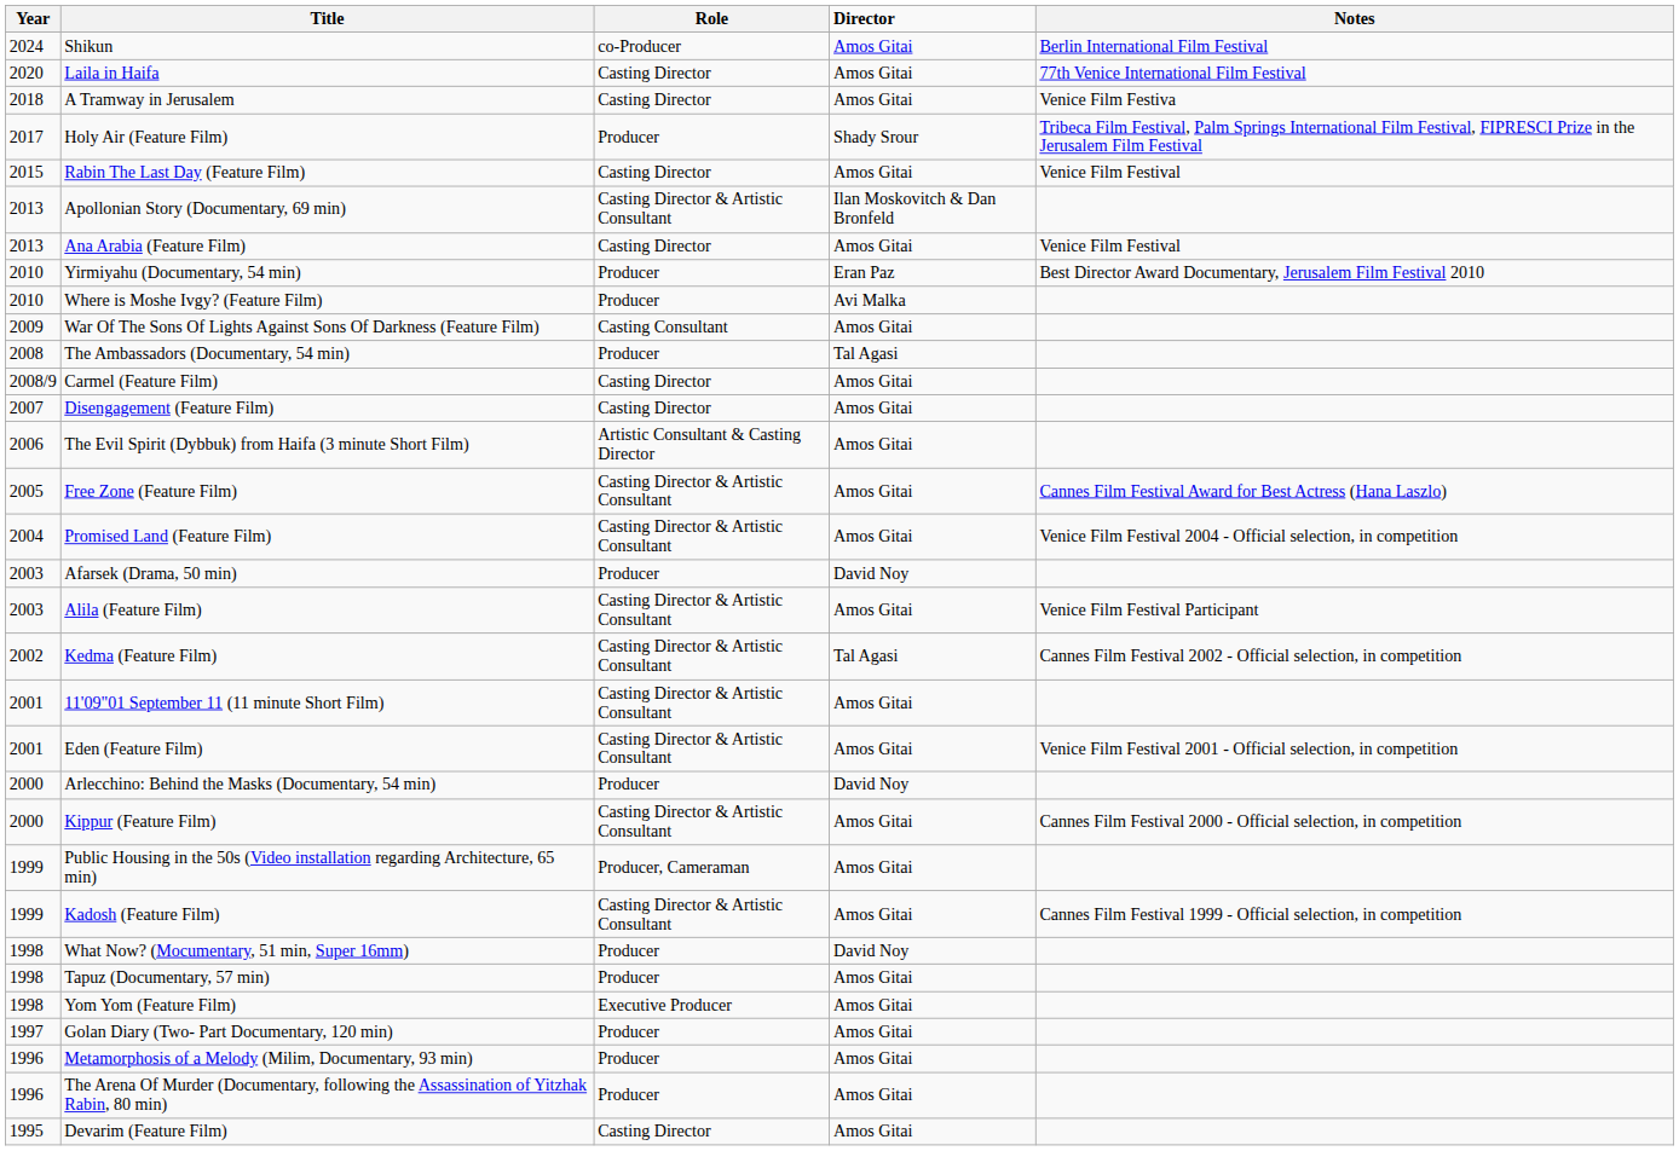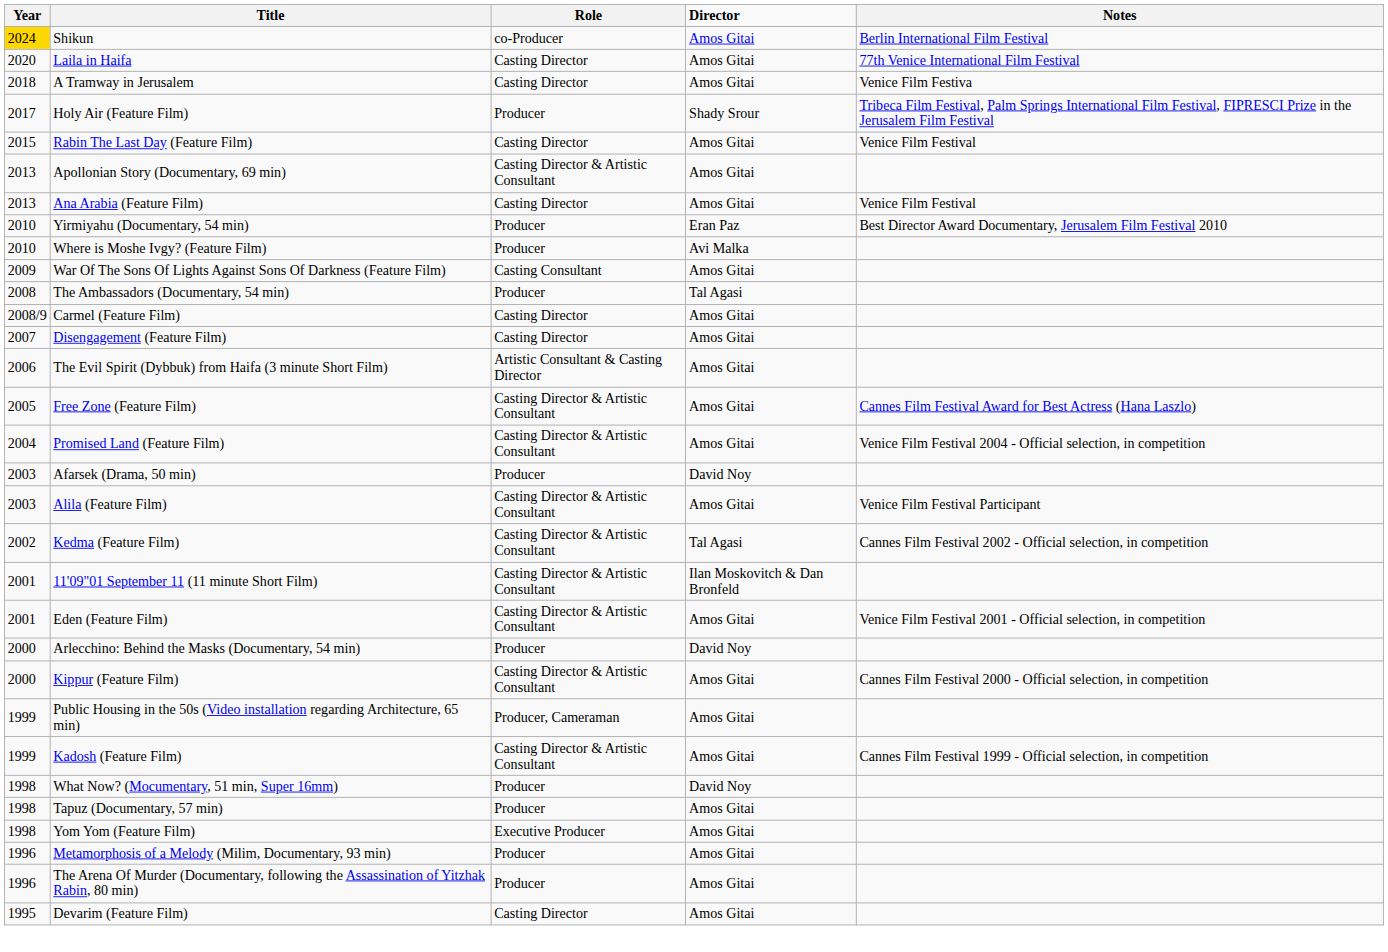 <table class="wikitable sortable">
 <tr>
 <th>Year</th>
 <th>Title</th>
 <th>Role</th>
 <td><strong>Director</strong></td>
 <th class="unsortable">Notes</th>
 </tr>
 <tr>
-<td>2024</td>
+<td style="background: gold;">2024</td>
 <td>Shikun</td>
 <td>co-Producer</td>
 <td><a href='#'>Amos Gitai</a></td>
 <td><a href='#'>Berlin International Film Festival</a></td>
 </tr>
 <tr>
 <td>2020</td>
 <td><a href='#'>Laila in Haifa</a></td>
 <td>Casting Director</td>
 <td>Amos Gitai</td>
 <td><a href='#'>77th Venice International Film Festival</a></td>
 </tr>
 <tr>
 <td>2018</td>
 <td>A Tramway in Jerusalem</td>
 <td>Casting Director</td>
 <td>Amos Gitai</td>
 <td>Venice Film Festiva</td>
 </tr>
 <tr>
 <td>2017</td>
 <td>Holy Air (Feature Film)</td>
 <td>Producer</td>
 <td>Shady Srour</td>
 <td><a href='#'>Tribeca Film Festival</a>, <a href='#'>Palm Springs International Film Festival</a>, <a href='#'>FIPRESCI Prize</a> in the <a href='#'>Jerusalem Film Festival</a></td>
 </tr>
 <tr>
 <td>2015</td>
 <td><a href='#'>Rabin The Last Day</a> (Feature Film)</td>
 <td>Casting Director</td>
 <td>Amos Gitai</td>
 <td>Venice Film Festival</td>
 </tr>
 <tr>
 <td>2013</td>
 <td>Apollonian Story (Documentary, 69 min)</td>
 <td>Casting Director & Artistic Consultant</td>
-<td>Ilan Moskovitch & Dan Bronfeld</td>
+<td>Amos Gitai</td>
 <td></td>
 </tr>
 <tr>
 <td>2013</td>
 <td><a href='#'>Ana Arabia</a> (Feature Film)</td>
 <td>Casting Director</td>
 <td>Amos Gitai</td>
 <td>Venice Film Festival</td>
 </tr>
 <tr>
 <td>2010</td>
 <td>Yirmiyahu (Documentary, 54 min)</td>
 <td>Producer</td>
 <td>Eran Paz</td>
 <td>Best Director Award Documentary, <a href='#'>Jerusalem Film Festival</a> 2010</td>
 </tr>
 <tr>
 <td>2010</td>
 <td>Where is Moshe Ivgy? (Feature Film)</td>
 <td>Producer</td>
 <td>Avi Malka</td>
 <td></td>
 </tr>
 <tr>
 <td>2009</td>
 <td>War Of The Sons Of Lights Against Sons Of Darkness (Feature Film)</td>
 <td>Casting Consultant</td>
 <td>Amos Gitai</td>
 <td></td>
 </tr>
 <tr>
 <td>2008</td>
 <td>The Ambassadors (Documentary, 54 min)</td>
 <td>Producer</td>
 <td>Tal Agasi</td>
 <td></td>
 </tr>
 <tr>
 <td>2008/9</td>
 <td>Carmel (Feature Film)</td>
 <td>Casting Director</td>
 <td>Amos Gitai</td>
 <td></td>
 </tr>
 <tr>
 <td>2007</td>
 <td><a href='#'>Disengagement</a> (Feature Film)</td>
 <td>Casting Director</td>
 <td>Amos Gitai</td>
 <td></td>
 </tr>
 <tr>
 <td>2006</td>
 <td>The Evil Spirit (Dybbuk) from Haifa (3 minute Short Film)</td>
 <td>Artistic Consultant & Casting Director</td>
 <td>Amos Gitai</td>
 <td></td>
 </tr>
 <tr>
 <td>2005</td>
 <td><a href='#'>Free Zone</a> (Feature Film)</td>
 <td>Casting Director & Artistic Consultant</td>
 <td>Amos Gitai</td>
 <td><a href='#'>Cannes Film Festival Award for Best Actress</a> (<a href='#'>Hana Laszlo</a>)</td>
 </tr>
 <tr>
 <td>2004</td>
 <td><a href='#'>Promised Land</a> (Feature Film)</td>
 <td>Casting Director & Artistic Consultant</td>
 <td>Amos Gitai</td>
 <td>Venice Film Festival 2004 - Official selection, in competition</td>
 </tr>
 <tr>
 <td>2003</td>
 <td>Afarsek (Drama, 50 min)</td>
 <td>Producer</td>
 <td>David Noy</td>
 <td></td>
 </tr>
 <tr>
 <td>2003</td>
 <td><a href='#'>Alila</a> (Feature Film)</td>
 <td>Casting Director & Artistic Consultant</td>
 <td>Amos Gitai</td>
 <td>Venice Film Festival Participant</td>
 </tr>
 <tr>
 <td>2002</td>
 <td><a href='#'>Kedma</a> (Feature Film)</td>
 <td>Casting Director & Artistic Consultant</td>
 <td>Tal Agasi</td>
 <td>Cannes Film Festival 2002 - Official selection, in competition</td>
 </tr>
 <tr>
 <td>2001</td>
 <td><a href='#'>11'09"01 September 11</a> (11 minute Short Film)</td>
 <td>Casting Director & Artistic Consultant</td>
-<td>Amos Gitai</td>
+<td>Ilan Moskovitch & Dan Bronfeld</td>
 <td></td>
 </tr>
 <tr>
 <td>2001</td>
 <td>Eden (Feature Film)</td>
 <td>Casting Director & Artistic Consultant</td>
 <td>Amos Gitai</td>
 <td>Venice Film Festival  2001 - Official selection, in competition</td>
 </tr>
 <tr>
 <td>2000</td>
 <td>Arlecchino: Behind the Masks (Documentary, 54 min)</td>
 <td>Producer</td>
 <td>David Noy</td>
 <td></td>
 </tr>
 <tr>
 <td>2000</td>
 <td><a href='#'>Kippur</a> (Feature Film)</td>
 <td>Casting Director & Artistic Consultant</td>
 <td>Amos Gitai</td>
 <td>Cannes Film Festival 2000 - Official selection, in competition</td>
 </tr>
 <tr>
 <td>1999</td>
 <td>Public Housing in the 50s (<a href='#'>Video installation</a> regarding Architecture, 65 min)</td>
 <td>Producer, Cameraman</td>
 <td>Amos Gitai</td>
 <td></td>
 </tr>
 <tr>
 <td>1999</td>
 <td><a href='#'>Kadosh</a> (Feature Film)</td>
 <td>Casting Director & Artistic Consultant</td>
 <td>Amos Gitai</td>
 <td>Cannes Film Festival 1999 - Official selection, in competition</td>
 </tr>
 <tr>
 <td>1998</td>
 <td>What Now? (<a href='#'>Mocumentary</a>, 51 min, <a href='#'>Super 16mm</a>)</td>
 <td>Producer</td>
 <td>David Noy</td>
 <td></td>
 </tr>
 <tr>
 <td>1998</td>
 <td>Tapuz (Documentary, 57 min)</td>
 <td>Producer</td>
 <td>Amos Gitai</td>
 <td></td>
 </tr>
 <tr>
 <td>1998</td>
 <td>Yom Yom (Feature Film)</td>
 <td>Executive Producer</td>
 <td>Amos Gitai</td>
 <td></td>
 </tr>
 <tr>
-<td>1997</td>
-<td>Golan Diary (Two- Part Documentary, 120 min)</td>
-<td>Producer</td>
-<td>Amos Gitai</td>
-<td></td>
-</tr>
-<tr>
 <td>1996</td>
 <td><a href='#'>Metamorphosis of a Melody</a>  (Milim, Documentary, 93 min)</td>
 <td>Producer</td>
 <td>Amos Gitai</td>
 <td></td>
 </tr>
 <tr>
 <td>1996</td>
 <td>The Arena Of Murder (Documentary, following the <a href='#'>Assassination of Yitzhak Rabin</a>, 80 min)</td>
 <td>Producer</td>
 <td>Amos Gitai</td>
 <td></td>
 </tr>
 <tr>
 <td>1995</td>
 <td>Devarim (Feature Film)</td>
 <td>Casting Director</td>
 <td>Amos Gitai</td>
 <td></td>
 </tr>
 </table>
